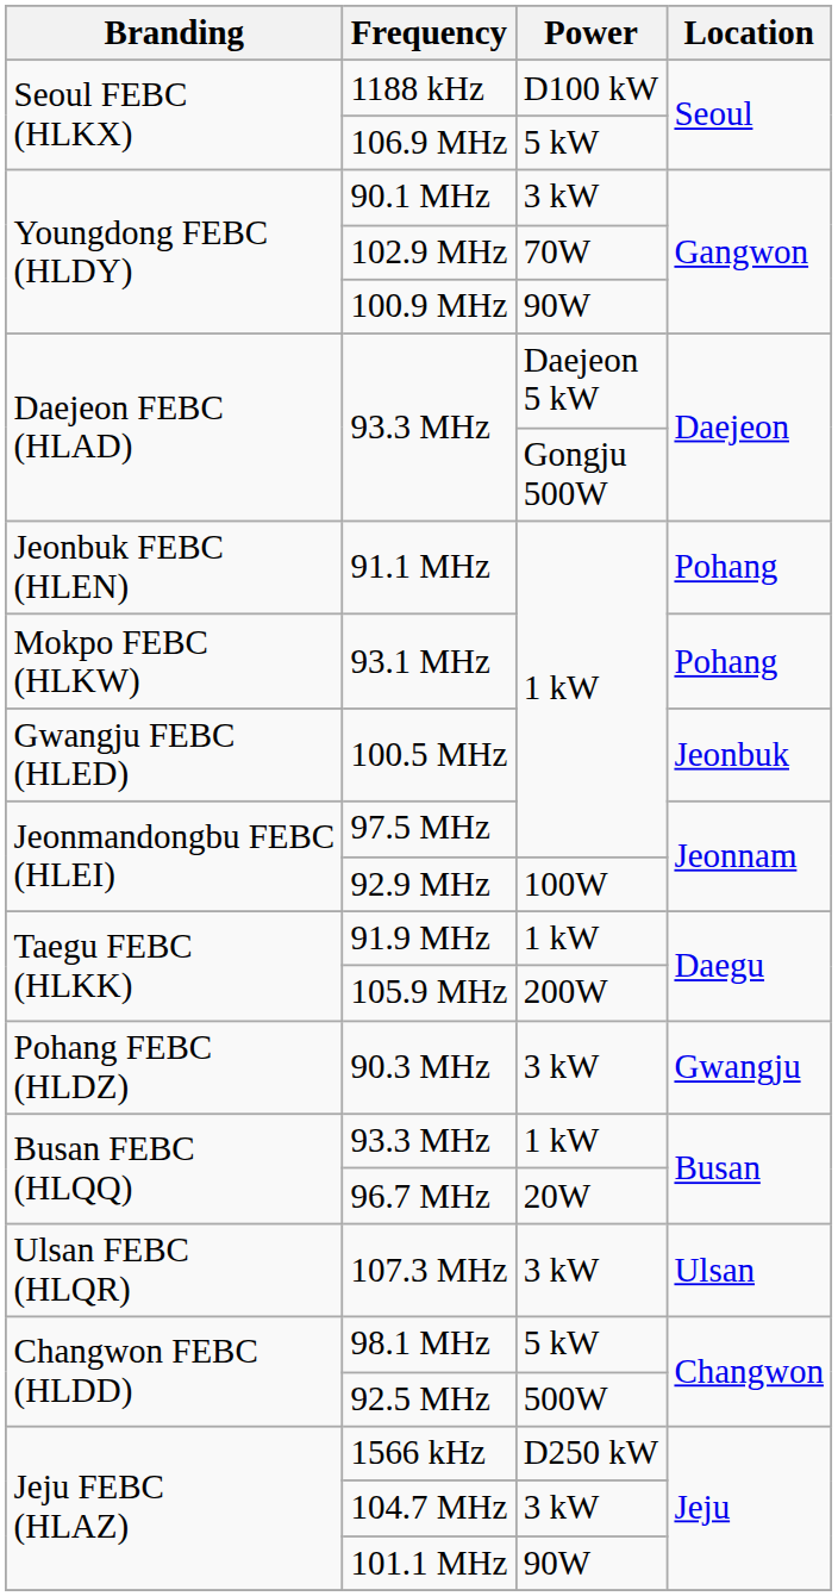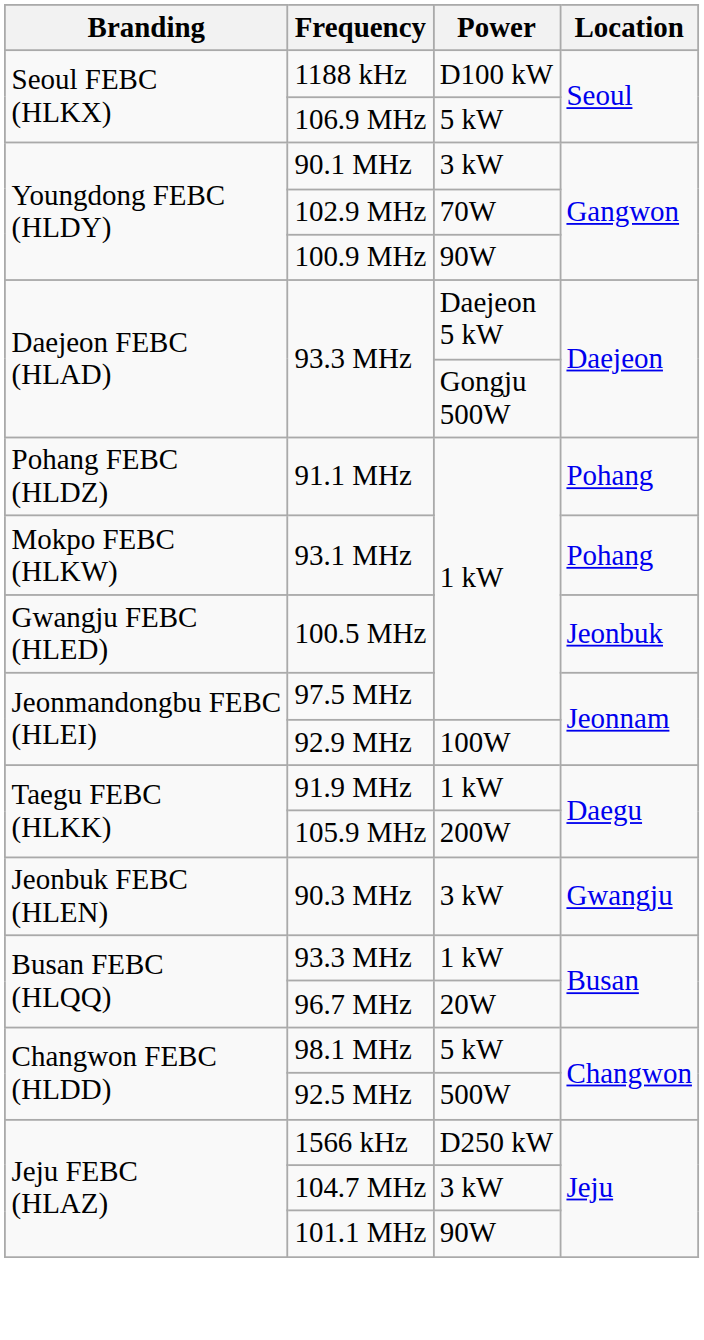 <table class="wikitable">
 <tr>
 <th>Branding</th>
 <th>Frequency</th>
 <th>Power</th>
 <th>Location</th>
 </tr>
 <tr>
 <td rowspan="2">Seoul FEBC<br>(HLKX)</td>
 <td>1188 kHz</td>
 <td>D100 kW</td>
 <td rowspan="2"><a href='#'>Seoul</a></td>
 </tr>
 <tr>
 <td>106.9 MHz</td>
 <td>5 kW</td>
 </tr>
 <tr>
 <td rowspan="3">Youngdong FEBC<br>(HLDY)</td>
 <td>90.1 MHz</td>
 <td>3 kW</td>
 <td rowspan="3"><a href='#'>Gangwon</a></td>
 </tr>
 <tr>
 <td>102.9 MHz</td>
 <td>70W</td>
 </tr>
 <tr>
 <td>100.9 MHz</td>
 <td>90W</td>
 </tr>
 <tr>
 <td rowspan="2">Daejeon FEBC<br>(HLAD)</td>
 <td rowspan="2">93.3 MHz</td>
 <td>Daejeon<br>5 kW</td>
 <td rowspan="2"><a href='#'>Daejeon</a></td>
 </tr>
 <tr>
 <td>Gongju<br>500W</td>
 </tr>
 <tr>
-<td>Jeonbuk FEBC<br>(HLEN)</td>
+<td>Pohang FEBC<br>(HLDZ)</td>
 <td>91.1 MHz</td>
 <td rowspan="4">1 kW</td>
 <td><a href='#'>Pohang</a></td>
 </tr>
 <tr>
 <td>Mokpo FEBC<br>(HLKW)</td>
 <td>93.1 MHz</td>
 <td><a href='#'>Pohang</a></td>
 </tr>
 <tr>
 <td>Gwangju FEBC<br>(HLED)</td>
 <td>100.5 MHz</td>
 <td><a href='#'>Jeonbuk</a></td>
 </tr>
 <tr>
 <td rowspan="2">Jeonmandongbu FEBC<br>(HLEI)</td>
 <td>97.5 MHz</td>
 <td rowspan="2"><a href='#'>Jeonnam</a></td>
 </tr>
 <tr>
 <td>92.9 MHz</td>
 <td>100W</td>
 </tr>
 <tr>
 <td rowspan="2">Taegu FEBC<br>(HLKK)</td>
 <td>91.9 MHz</td>
 <td>1 kW</td>
 <td rowspan="2"><a href='#'>Daegu</a></td>
 </tr>
 <tr>
 <td>105.9 MHz</td>
 <td>200W</td>
 </tr>
 <tr>
-<td>Pohang FEBC<br>(HLDZ)</td>
+<td>Jeonbuk FEBC<br>(HLEN)</td>
 <td>90.3 MHz</td>
 <td>3 kW</td>
 <td><a href='#'>Gwangju</a></td>
 </tr>
 <tr>
 <td rowspan="2">Busan FEBC<br>(HLQQ)</td>
 <td>93.3 MHz</td>
 <td>1 kW</td>
 <td rowspan="2"><a href='#'>Busan</a></td>
 </tr>
 <tr>
 <td>96.7 MHz</td>
 <td>20W</td>
-</tr>
-<tr>
-<td>Ulsan FEBC<br>(HLQR)</td>
-<td>107.3 MHz</td>
-<td>3 kW</td>
-<td><a href='#'>Ulsan</a></td>
 </tr>
 <tr>
 <td rowspan="2">Changwon FEBC<br>(HLDD)</td>
 <td>98.1 MHz</td>
 <td>5 kW</td>
 <td rowspan="2"><a href='#'>Changwon</a></td>
 </tr>
 <tr>
 <td>92.5 MHz</td>
 <td>500W</td>
 </tr>
 <tr>
 <td rowspan="3">Jeju FEBC<br>(HLAZ)</td>
 <td>1566 kHz</td>
 <td>D250 kW</td>
 <td rowspan="3"><a href='#'>Jeju</a></td>
 </tr>
 <tr>
 <td>104.7 MHz</td>
 <td>3 kW</td>
 </tr>
 <tr>
 <td>101.1 MHz</td>
 <td>90W</td>
 </tr>
 <tr>
 </tr>
 </table>
